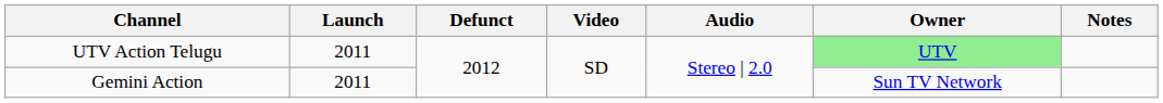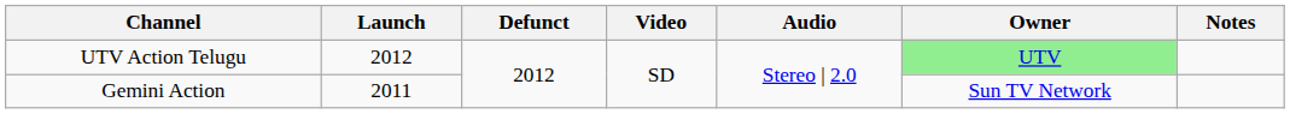 <table class="wikitable sortable" style="border-collapse:collapse; font-size: 90%; text-align:center" width="100%">
 <tr>
 <th>Channel</th>
 <th>Launch</th>
 <th>Defunct</th>
 <th>Video</th>
 <th>Audio</th>
 <th>Owner</th>
 <th>Notes</th>
 </tr>
 <tr>
 <td>UTV Action Telugu</td>
-<td>2011</td>
+<td>2012</td>
 <td rowspan="2">2012</td>
 <td rowspan="2">SD</td>
 <td rowspan="2"><a href='#'>Stereo</a> | <a href='#'>2.0</a></td>
 <td style="background: lightgreen;"><a href='#'>UTV</a></td>
 <td></td>
 </tr>
 <tr>
 <td>Gemini Action</td>
 <td>2011</td>
 <td><a href='#'>Sun TV Network</a></td>
 <td></td>
 </tr>
 </table>
